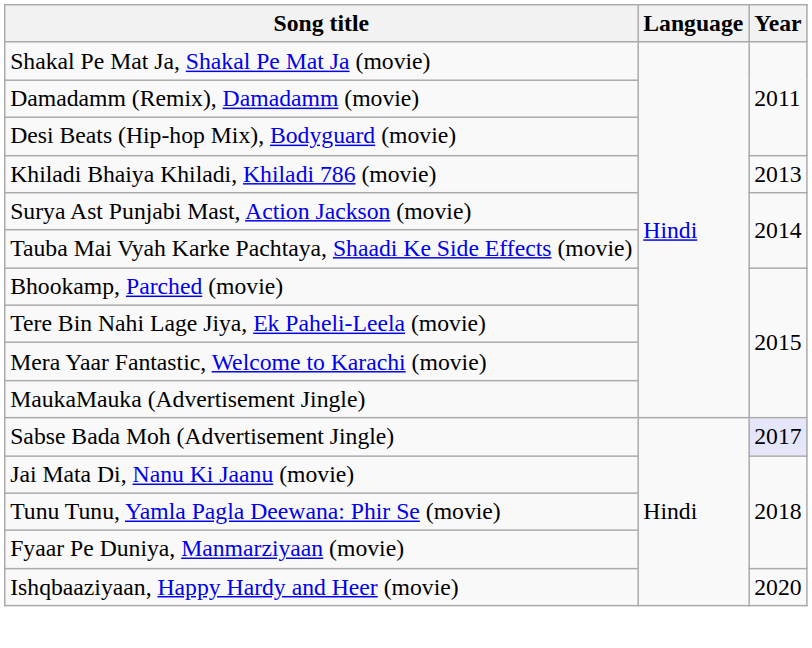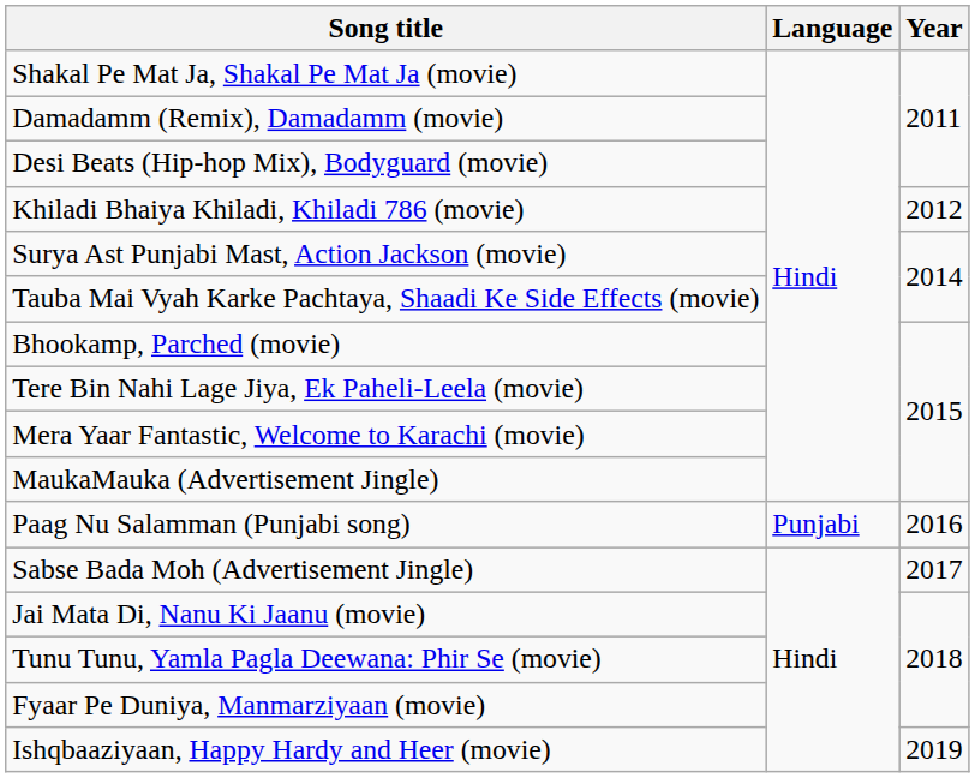 <table class="wikitable sortable">
 <tr>
 <th>Song title</th>
 <th>Language</th>
 <th>Year</th>
 </tr>
 <tr>
 <td>Shakal Pe Mat Ja, <a href='#'>Shakal Pe Mat Ja</a> (movie)</td>
 <td rowspan="10"><a href='#'>Hindi</a></td>
 <td rowspan="3">2011</td>
 </tr>
 <tr>
 <td>Damadamm (Remix), <a href='#'>Damadamm</a> (movie)</td>
 </tr>
 <tr>
 <td>Desi Beats (Hip-hop Mix), <a href='#'>Bodyguard</a> (movie)</td>
 </tr>
 <tr>
 <td>Khiladi Bhaiya Khiladi, <a href='#'>Khiladi 786</a> (movie)</td>
-<td>2013</td>
+<td>2012</td>
 </tr>
 <tr>
 <td>Surya Ast Punjabi Mast, <a href='#'>Action Jackson</a> (movie)</td>
 <td rowspan="2">2014</td>
 </tr>
 <tr>
 <td>Tauba Mai Vyah Karke Pachtaya, <a href='#'>Shaadi Ke Side Effects</a> (movie)</td>
 </tr>
 <tr>
 <td>Bhookamp, <a href='#'>Parched</a> (movie)</td>
 <td rowspan="4">2015</td>
 </tr>
 <tr>
 <td>Tere Bin Nahi Lage Jiya, <a href='#'>Ek Paheli-Leela</a> (movie)</td>
 </tr>
 <tr>
 <td>Mera Yaar Fantastic, <a href='#'>Welcome to Karachi</a> (movie)</td>
 </tr>
 <tr>
 <td>MaukaMauka (Advertisement Jingle)</td>
 </tr>
 <tr>
+<td>Paag Nu Salamman (Punjabi song)</td>
+<td><a href='#'>Punjabi</a></td>
+<td>2016</td>
+</tr>
+<tr>
 <td>Sabse Bada Moh (Advertisement Jingle)</td>
 <td rowspan="5">Hindi</td>
-<td style="background: lavender;">2017</td>
+<td>2017</td>
 </tr>
 <tr>
 <td>Jai Mata Di, <a href='#'>Nanu Ki Jaanu</a> (movie)</td>
 <td rowspan="3">2018</td>
 </tr>
 <tr>
 <td>Tunu Tunu, <a href='#'>Yamla Pagla Deewana: Phir Se</a> (movie)</td>
 </tr>
 <tr>
 <td>Fyaar Pe Duniya, <a href='#'>Manmarziyaan</a> (movie)</td>
 </tr>
 <tr>
 <td>Ishqbaaziyaan, <a href='#'>Happy Hardy and Heer</a> (movie)</td>
-<td>2020</td>
+<td>2019</td>
 </tr>
 </table>
